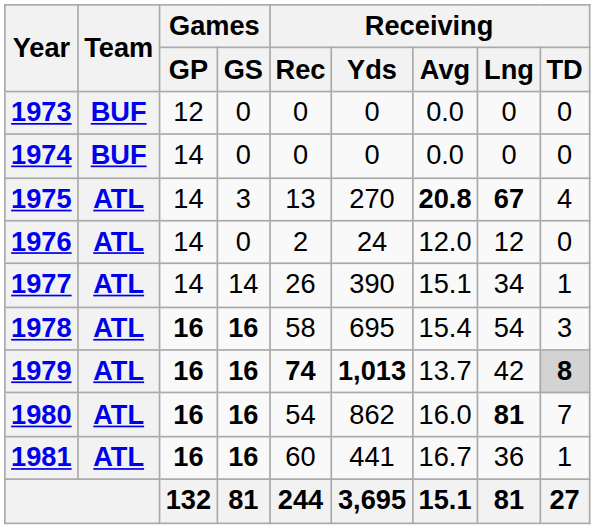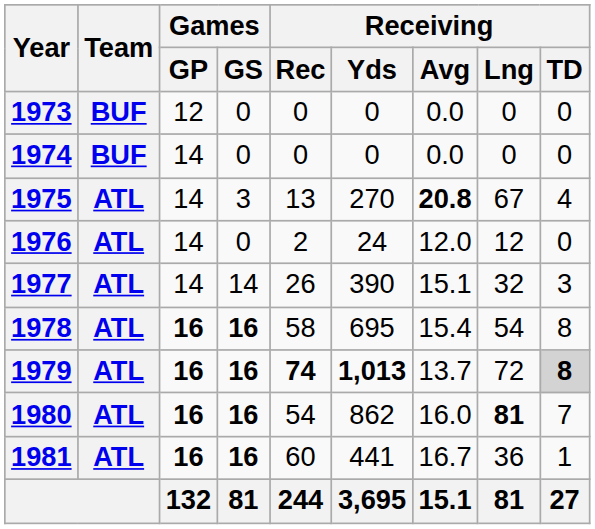 <table class="wikitable" style="text-align:center">
 <tr>
 <th rowspan="2">Year</th>
 <th rowspan="2">Team</th>
 <th colspan="2">Games</th>
 <th colspan="5">Receiving</th>
 </tr>
 <tr>
 <th>GP</th>
 <th>GS</th>
 <th>Rec</th>
 <th>Yds</th>
 <th>Avg</th>
 <th>Lng</th>
 <th>TD</th>
 </tr>
 <tr>
 <th><a href='#'>1973</a></th>
 <th><a href='#'>BUF</a></th>
 <td>12</td>
 <td>0</td>
 <td>0</td>
 <td>0</td>
 <td>0.0</td>
 <td>0</td>
 <td>0</td>
 </tr>
 <tr>
 <th><a href='#'>1974</a></th>
 <th><a href='#'>BUF</a></th>
 <td>14</td>
 <td>0</td>
 <td>0</td>
 <td>0</td>
 <td>0.0</td>
 <td>0</td>
 <td>0</td>
 </tr>
 <tr>
 <th><a href='#'>1975</a></th>
 <th><a href='#'>ATL</a></th>
 <td>14</td>
 <td>3</td>
 <td>13</td>
 <td>270</td>
 <td><strong>20.8</strong></td>
-<td><strong>67</strong></td>
+<td>67</td>
 <td>4</td>
 </tr>
 <tr>
 <th><a href='#'>1976</a></th>
 <th><a href='#'>ATL</a></th>
 <td>14</td>
 <td>0</td>
 <td>2</td>
 <td>24</td>
 <td>12.0</td>
 <td>12</td>
 <td>0</td>
 </tr>
 <tr>
 <th><a href='#'>1977</a></th>
 <th><a href='#'>ATL</a></th>
 <td>14</td>
 <td>14</td>
 <td>26</td>
 <td>390</td>
 <td>15.1</td>
-<td>34</td>
-<td>1</td>
+<td>32</td>
+<td>3</td>
 </tr>
 <tr>
 <th><a href='#'>1978</a></th>
 <th><a href='#'>ATL</a></th>
 <td><strong>16</strong></td>
 <td><strong>16</strong></td>
 <td>58</td>
 <td>695</td>
 <td>15.4</td>
 <td>54</td>
-<td>3</td>
+<td>8</td>
 </tr>
 <tr>
 <th><a href='#'>1979</a></th>
 <th><a href='#'>ATL</a></th>
 <td><strong>16</strong></td>
 <td><strong>16</strong></td>
 <td><strong>74</strong></td>
 <td><strong>1,013</strong></td>
 <td>13.7</td>
-<td>42</td>
+<td>72</td>
 <td style="background: lightgrey;"><strong>8</strong></td>
 </tr>
 <tr>
 <th><a href='#'>1980</a></th>
 <th><a href='#'>ATL</a></th>
 <td><strong>16</strong></td>
 <td><strong>16</strong></td>
 <td>54</td>
 <td>862</td>
 <td>16.0</td>
 <td><strong>81</strong></td>
 <td>7</td>
 </tr>
 <tr>
 <th><a href='#'>1981</a></th>
 <th><a href='#'>ATL</a></th>
 <td><strong>16</strong></td>
 <td><strong>16</strong></td>
 <td>60</td>
 <td>441</td>
 <td>16.7</td>
 <td>36</td>
 <td>1</td>
 </tr>
 <tr>
 <th colspan="2"></th>
 <th>132</th>
 <th>81</th>
 <th>244</th>
 <th>3,695</th>
 <th>15.1</th>
 <th>81</th>
 <th>27</th>
 </tr>
 </table>
